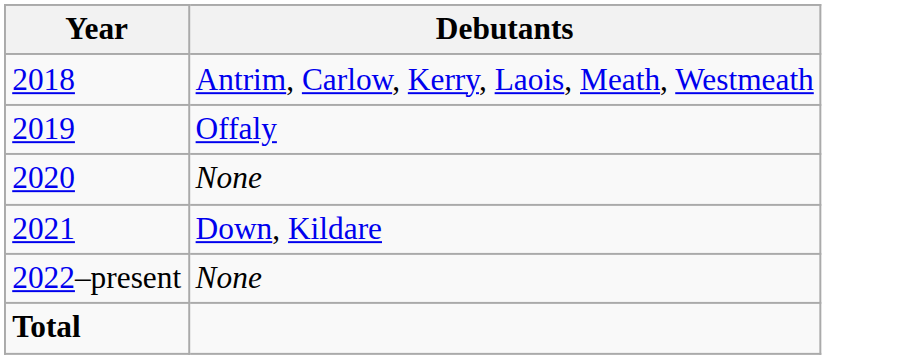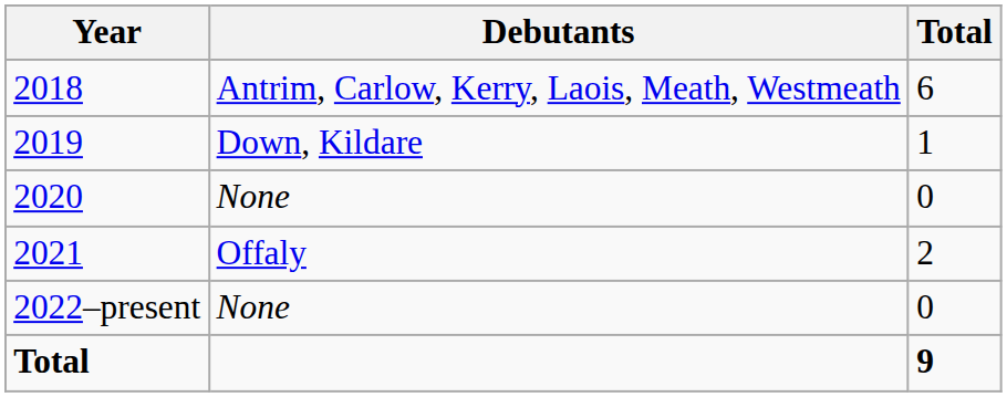 <table class="wikitable">
 <tr>
 <th>Year</th>
 <th>Debutants</th>
+<th>Total</th>
 </tr>
 <tr>
 <td><a href='#'>2018</a></td>
 <td> <a href='#'>Antrim</a>,  <a href='#'>Carlow</a>,  <a href='#'>Kerry</a>,  <a href='#'>Laois</a>,  <a href='#'>Meath</a>,  <a href='#'>Westmeath</a></td>
+<td>6</td>
 </tr>
 <tr>
 <td><a href='#'>2019</a></td>
-<td> <a href='#'>Offaly</a></td>
+<td> <a href='#'>Down</a>,  <a href='#'>Kildare</a></td>
+<td>1</td>
 </tr>
 <tr>
 <td><a href='#'>2020</a></td>
 <td><em>None</em></td>
+<td>0</td>
 </tr>
 <tr>
 <td><a href='#'>2021</a></td>
-<td> <a href='#'>Down</a>,  <a href='#'>Kildare</a></td>
+<td> <a href='#'>Offaly</a></td>
+<td>2</td>
 </tr>
 <tr>
 <td><a href='#'>2022</a>–present</td>
 <td><em>None</em></td>
+<td>0</td>
 </tr>
 <tr>
 <td><strong>Total</strong></td>
 <td></td>
+<td><strong>9</strong></td>
 </tr>
 </table>
